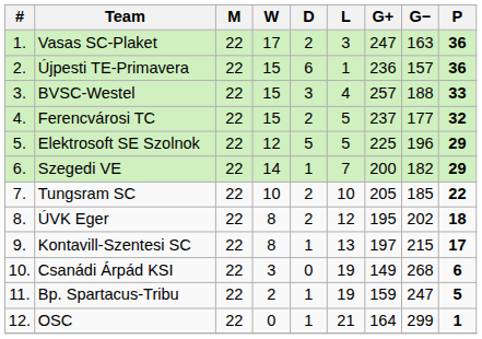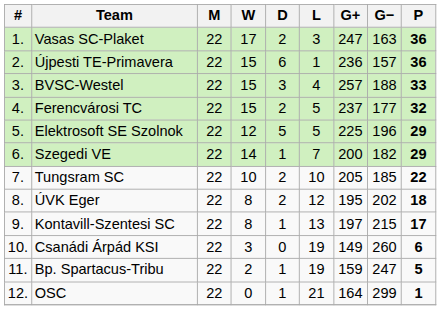 <table class="wikitable" style="text-align: center;">
 <tr>
 <th width="15">#</th>
 <th width="175">Team</th>
 <th width="30">M</th>
 <th width="30">W</th>
 <th width="30">D</th>
 <th width="30">L</th>
 <th width="30">G+</th>
 <th width="30">G−</th>
 <th width="30">P</th>
 </tr>
 <tr style="background: #D0F0C0;">
 <td>1.</td>
 <td align="left">Vasas SC-Plaket</td>
 <td>22</td>
 <td>17</td>
 <td>2</td>
 <td>3</td>
 <td>247</td>
 <td>163</td>
 <td><strong>36</strong></td>
 </tr>
 <tr style="background: #D0F0C0;">
 <td>2.</td>
 <td align="left">Újpesti TE-Primavera</td>
 <td>22</td>
 <td>15</td>
 <td>6</td>
 <td>1</td>
 <td>236</td>
 <td>157</td>
 <td><strong>36</strong></td>
 </tr>
 <tr style="background: #D0F0C0;">
 <td>3.</td>
 <td align="left">BVSC-Westel</td>
 <td>22</td>
 <td>15</td>
 <td>3</td>
 <td>4</td>
 <td>257</td>
 <td>188</td>
 <td><strong>33</strong></td>
 </tr>
 <tr style="background: #D0F0C0;">
 <td>4.</td>
 <td align="left">Ferencvárosi TC</td>
 <td>22</td>
 <td>15</td>
 <td>2</td>
 <td>5</td>
 <td>237</td>
 <td>177</td>
 <td><strong>32</strong></td>
 </tr>
 <tr style="background: #D0F0C0;">
 <td>5.</td>
 <td align="left">Elektrosoft SE Szolnok</td>
 <td>22</td>
 <td>12</td>
 <td>5</td>
 <td>5</td>
 <td>225</td>
 <td>196</td>
 <td><strong>29</strong></td>
 </tr>
 <tr style="background: #D0F0C0;">
 <td>6.</td>
 <td align="left">Szegedi VE</td>
 <td>22</td>
 <td>14</td>
 <td>1</td>
 <td>7</td>
 <td>200</td>
 <td>182</td>
 <td><strong>29</strong></td>
 </tr>
 <tr>
 <td>7.</td>
 <td align="left">Tungsram SC</td>
 <td>22</td>
 <td>10</td>
 <td>2</td>
 <td>10</td>
 <td>205</td>
 <td>185</td>
 <td><strong>22</strong></td>
 </tr>
 <tr>
 <td>8.</td>
 <td align="left">ÚVK Eger</td>
 <td>22</td>
 <td>8</td>
 <td>2</td>
 <td>12</td>
 <td>195</td>
 <td>202</td>
 <td><strong>18</strong></td>
 </tr>
 <tr>
 <td>9.</td>
 <td align="left">Kontavill-Szentesi SC</td>
 <td>22</td>
 <td>8</td>
 <td>1</td>
 <td>13</td>
 <td>197</td>
 <td>215</td>
 <td><strong>17</strong></td>
 </tr>
 <tr>
 <td>10.</td>
 <td align="left">Csanádi Árpád KSI</td>
 <td>22</td>
 <td>3</td>
 <td>0</td>
 <td>19</td>
 <td>149</td>
-<td>268</td>
+<td>260</td>
 <td><strong>6</strong></td>
 </tr>
 <tr>
 <td>11.</td>
 <td align="left">Bp. Spartacus-Tribu</td>
 <td>22</td>
 <td>2</td>
 <td>1</td>
 <td>19</td>
 <td>159</td>
 <td>247</td>
 <td><strong>5</strong></td>
 </tr>
 <tr>
 <td>12.</td>
 <td align="left">OSC</td>
 <td>22</td>
 <td>0</td>
 <td>1</td>
 <td>21</td>
 <td>164</td>
 <td>299</td>
 <td><strong>1</strong></td>
 </tr>
 <tr>
 </tr>
 </table>
